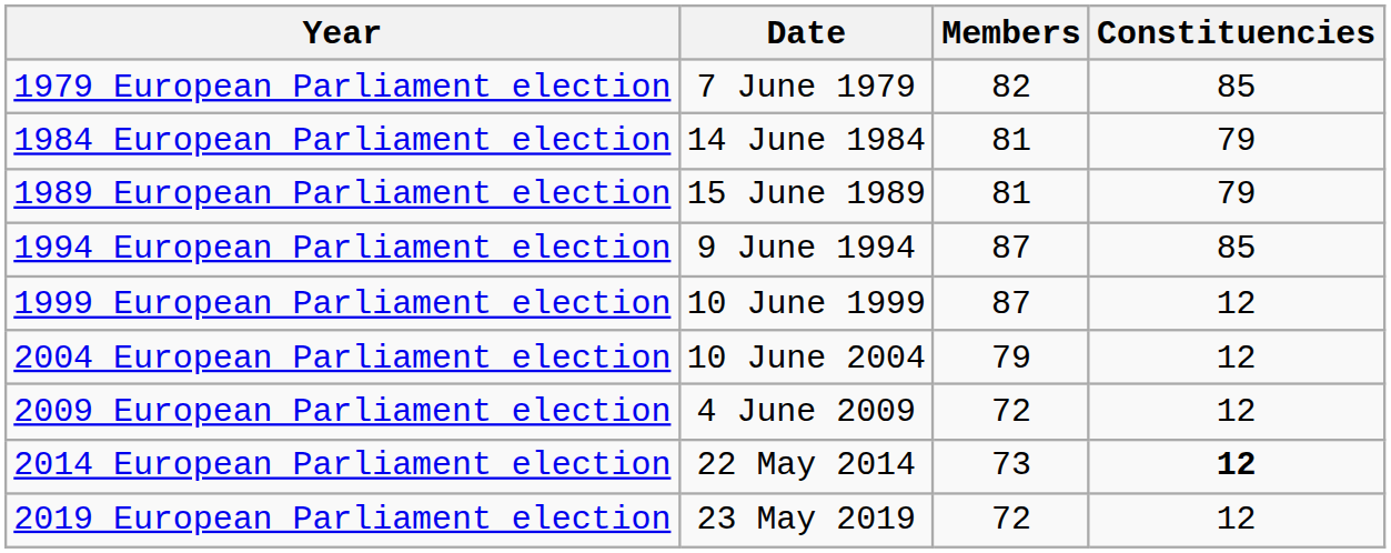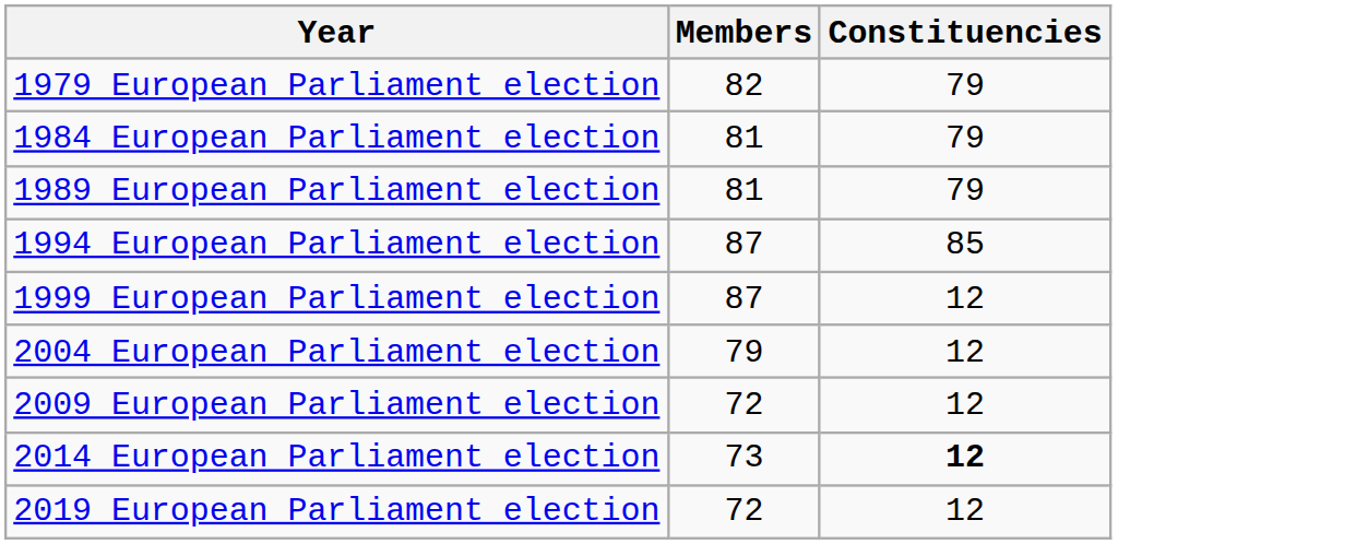 <table class="wikitable plainrowheaders sortable" style="text-align:center">
 <tr>
 <th>Year</th>
-<th>Date</th>
 <th>Members</th>
 <th>Constituencies</th>
 </tr>
 <tr>
 <td><a href='#'>1979 European Parliament election</a></td>
-<td>7 June 1979</td>
 <td>82</td>
-<td>85</td>
+<td>79</td>
 </tr>
 <tr>
 <td><a href='#'>1984 European Parliament election</a></td>
-<td>14 June 1984</td>
 <td>81</td>
 <td>79</td>
 </tr>
 <tr>
 <td><a href='#'>1989 European Parliament election</a></td>
-<td>15 June 1989</td>
 <td>81</td>
 <td>79</td>
 </tr>
 <tr>
 <td><a href='#'>1994 European Parliament election</a></td>
-<td>9 June 1994</td>
 <td>87</td>
 <td>85</td>
 </tr>
 <tr>
 <td><a href='#'>1999 European Parliament election</a></td>
-<td>10 June 1999</td>
 <td>87</td>
 <td>12</td>
 </tr>
 <tr>
 <td><a href='#'>2004 European Parliament election</a></td>
-<td>10 June 2004</td>
 <td>79</td>
 <td>12</td>
 </tr>
 <tr>
 <td><a href='#'>2009 European Parliament election</a></td>
-<td>4 June 2009</td>
 <td>72</td>
 <td>12</td>
 </tr>
 <tr>
 <td><a href='#'>2014 European Parliament election</a></td>
-<td>22 May 2014</td>
 <td>73</td>
 <td><strong>12</strong></td>
 </tr>
 <tr>
 <td><a href='#'>2019 European Parliament election</a></td>
-<td>23 May 2019</td>
 <td>72</td>
 <td>12</td>
 </tr>
 </table>
